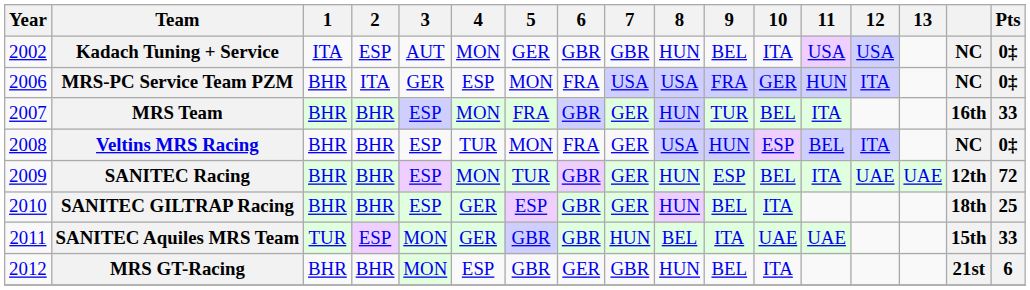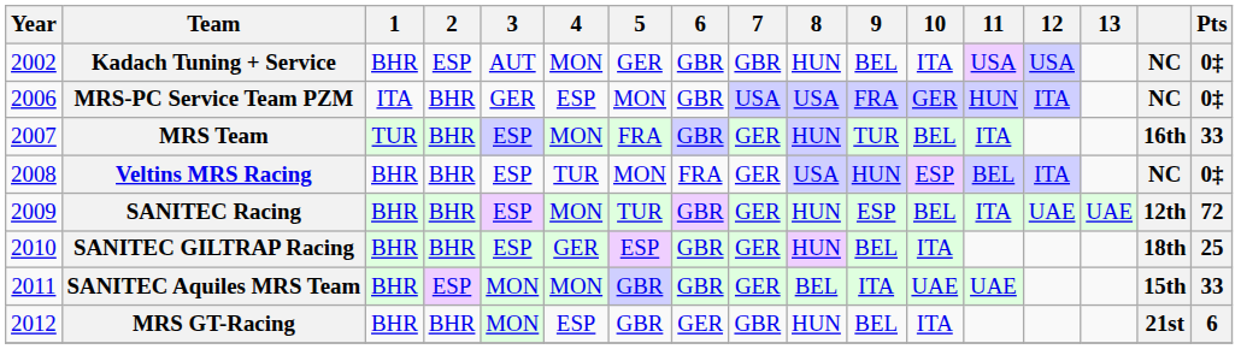 <table class="wikitable" style="text-align:center; font-size:90%">
 <tr>
 <th>Year</th>
 <th>Team</th>
 <th>1</th>
 <th>2</th>
 <th>3</th>
 <th>4</th>
 <th>5</th>
 <th>6</th>
 <th>7</th>
 <th>8</th>
 <th>9</th>
 <th>10</th>
 <th>11</th>
 <th>12</th>
 <th>13</th>
 <th></th>
 <th>Pts</th>
 </tr>
 <tr>
 <td><a href='#'>2002</a></td>
 <th>Kadach Tuning + Service</th>
-<td><a href='#'>ITA</a></td>
+<td><a href='#'>BHR</a></td>
 <td><a href='#'>ESP</a></td>
 <td><a href='#'>AUT</a></td>
 <td><a href='#'>MON</a></td>
 <td><a href='#'>GER</a></td>
 <td><a href='#'>GBR</a></td>
 <td><a href='#'>GBR</a></td>
 <td><a href='#'>HUN</a></td>
 <td><a href='#'>BEL</a></td>
 <td><a href='#'>ITA</a></td>
 <td style="background:#EFCFFF;"><a href='#'>USA</a><br></td>
 <td style="background:#CFCFFF;"><a href='#'>USA</a><br></td>
 <td></td>
 <th>NC</th>
 <th>0‡</th>
 </tr>
 <tr>
 <td><a href='#'>2006</a></td>
 <th>MRS-PC Service Team PZM</th>
+<td><a href='#'>ITA</a></td>
 <td><a href='#'>BHR</a></td>
-<td><a href='#'>ITA</a></td>
 <td><a href='#'>GER</a></td>
 <td><a href='#'>ESP</a></td>
 <td><a href='#'>MON</a></td>
-<td><a href='#'>FRA</a></td>
+<td><a href='#'>GBR</a></td>
 <td style="background:#CFCFFF;"><a href='#'>USA</a><br></td>
 <td style="background:#CFCFFF;"><a href='#'>USA</a><br></td>
 <td style="background:#CFCFFF;"><a href='#'>FRA</a><br></td>
 <td style="background:#CFCFFF;"><a href='#'>GER</a><br></td>
 <td style="background:#CFCFFF;"><a href='#'>HUN</a><br></td>
 <td style="background:#CFCFFF;"><a href='#'>ITA</a><br></td>
 <td></td>
 <th>NC</th>
 <th>0‡</th>
 </tr>
 <tr>
 <td><a href='#'>2007</a></td>
 <th>MRS Team</th>
-<td style="background:#DFFFDF;"><a href='#'>BHR</a><br></td>
+<td style="background:#DFFFDF;"><a href='#'>TUR</a><br></td>
 <td style="background:#DFFFDF;"><a href='#'>BHR</a><br></td>
 <td style="background:#CFCFFF;"><a href='#'>ESP</a><br></td>
 <td style="background:#DFFFDF;"><a href='#'>MON</a><br></td>
 <td style="background:#DFFFDF;"><a href='#'>FRA</a><br></td>
 <td style="background:#CFCFFF;"><a href='#'>GBR</a><br></td>
 <td style="background:#DFFFDF;"><a href='#'>GER</a><br></td>
 <td style="background:#CFCFFF;"><a href='#'>HUN</a><br></td>
 <td style="background:#DFFFDF;"><a href='#'>TUR</a><br></td>
 <td style="background:#DFFFDF;"><a href='#'>BEL</a><br></td>
 <td style="background:#DFFFDF;"><a href='#'>ITA</a><br></td>
 <td></td>
 <td></td>
 <th>16th</th>
 <th>33</th>
 </tr>
 <tr>
 <td><a href='#'>2008</a></td>
 <th><a href='#'>Veltins MRS Racing</a></th>
 <td><a href='#'>BHR</a></td>
 <td><a href='#'>BHR</a></td>
 <td><a href='#'>ESP</a></td>
 <td><a href='#'>TUR</a></td>
 <td><a href='#'>MON</a></td>
 <td><a href='#'>FRA</a></td>
 <td><a href='#'>GER</a></td>
 <td style="background:#CFCFFF;"><a href='#'>USA</a><br></td>
 <td style="background:#CFCFFF;"><a href='#'>HUN</a><br></td>
 <td style="background:#EFCFFF;"><a href='#'>ESP</a><br></td>
 <td style="background:#CFCFFF;"><a href='#'>BEL</a><br></td>
 <td style="background:#CFCFFF;"><a href='#'>ITA</a><br></td>
 <td></td>
 <th>NC</th>
 <th>0‡</th>
 </tr>
 <tr>
 <td><a href='#'>2009</a></td>
 <th>SANITEC Racing</th>
 <td style="background:#DFFFDF;"><a href='#'>BHR</a><br></td>
 <td style="background:#DFFFDF;"><a href='#'>BHR</a><br></td>
 <td style="background:#EFCFFF;"><a href='#'>ESP</a><br></td>
 <td style="background:#DFFFDF;"><a href='#'>MON</a><br></td>
 <td style="background:#DFFFDF;"><a href='#'>TUR</a><br></td>
 <td style="background:#EFCFFF;"><a href='#'>GBR</a><br></td>
 <td style="background:#DFFFDF;"><a href='#'>GER</a><br></td>
 <td style="background:#DFFFDF;"><a href='#'>HUN</a><br></td>
 <td style="background:#DFFFDF;"><a href='#'>ESP</a><br></td>
 <td style="background:#DFFFDF;"><a href='#'>BEL</a><br></td>
 <td style="background:#DFFFDF;"><a href='#'>ITA</a><br></td>
 <td style="background:#DFFFDF;"><a href='#'>UAE</a><br></td>
 <td style="background:#DFFFDF;"><a href='#'>UAE</a><br></td>
 <th>12th</th>
 <th>72</th>
 </tr>
 <tr>
 <td><a href='#'>2010</a></td>
 <th>SANITEC GILTRAP Racing</th>
 <td style="background:#DFFFDF;"><a href='#'>BHR</a><br></td>
 <td style="background:#DFFFDF;"><a href='#'>BHR</a><br></td>
 <td style="background:#DFFFDF;"><a href='#'>ESP</a><br></td>
 <td style="background:#DFFFDF;"><a href='#'>GER</a><br></td>
 <td style="background:#EFCFFF;"><a href='#'>ESP</a><br></td>
 <td style="background:#DFFFDF;"><a href='#'>GBR</a><br></td>
 <td style="background:#DFFFDF;"><a href='#'>GER</a><br></td>
 <td style="background:#EFCFFF;"><a href='#'>HUN</a><br></td>
 <td style="background:#DFFFDF;"><a href='#'>BEL</a><br></td>
 <td style="background:#DFFFDF;"><a href='#'>ITA</a><br></td>
 <td></td>
 <td></td>
 <td></td>
 <th>18th</th>
 <th>25</th>
 </tr>
 <tr>
 <td><a href='#'>2011</a></td>
 <th>SANITEC Aquiles MRS Team</th>
-<td style="background:#DFFFDF;"><a href='#'>TUR</a><br></td>
+<td style="background:#DFFFDF;"><a href='#'>BHR</a><br></td>
 <td style="background:#EFCFFF;"><a href='#'>ESP</a><br></td>
 <td style="background:#DFFFDF;"><a href='#'>MON</a><br></td>
-<td style="background:#DFFFDF;"><a href='#'>GER</a><br></td>
+<td style="background:#DFFFDF;"><a href='#'>MON</a><br></td>
 <td style="background:#CFCFFF;"><a href='#'>GBR</a><br></td>
 <td style="background:#DFFFDF;"><a href='#'>GBR</a><br></td>
-<td style="background:#DFFFDF;"><a href='#'>HUN</a><br></td>
+<td style="background:#DFFFDF;"><a href='#'>GER</a><br></td>
 <td style="background:#DFFFDF;"><a href='#'>BEL</a><br></td>
 <td style="background:#DFFFDF;"><a href='#'>ITA</a><br></td>
 <td style="background:#DFFFDF;"><a href='#'>UAE</a><br></td>
 <td style="background:#DFFFDF;"><a href='#'>UAE</a><br></td>
 <td></td>
 <td></td>
 <th>15th</th>
 <th>33</th>
 </tr>
 <tr>
 <td><a href='#'>2012</a></td>
 <th>MRS GT-Racing</th>
 <td><a href='#'>BHR</a></td>
 <td><a href='#'>BHR</a></td>
 <td style="background:#DFFFDF;"><a href='#'>MON</a><br></td>
 <td><a href='#'>ESP</a></td>
 <td><a href='#'>GBR</a></td>
 <td><a href='#'>GER</a></td>
 <td><a href='#'>GBR</a></td>
 <td><a href='#'>HUN</a></td>
 <td><a href='#'>BEL</a></td>
 <td><a href='#'>ITA</a></td>
 <td></td>
 <td></td>
 <td></td>
 <th>21st</th>
 <th>6</th>
 </tr>
 <tr>
 </tr>
 </table>
